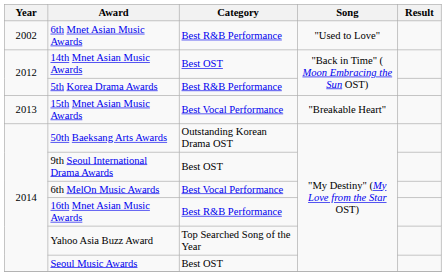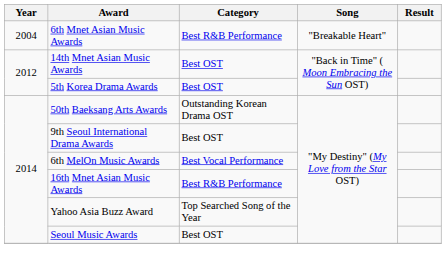 <table | width="75%" class="wikitable sortable">
 <tr>
 <th width="10%">Year</th>
 <th width="30%">Award</th>
 <th width="27%">Category</th>
 <th width="23%">Song</th>
 <th width="10%">Result</th>
 </tr>
 <tr>
-<td align="center">2002</td>
+<td align="center">2004</td>
 <td><a href='#'>6th</a> <a href='#'>Mnet Asian Music Awards</a></td>
 <td><a href='#'>Best R&B Performance</a></td>
-<td align=center>"Used to Love"</td>
+<td align=center>"Breakable Heart"</td>
 <td></td>
 </tr>
 <tr>
 <td rowspan="2" align="center">2012</td>
 <td><a href='#'>14th</a> <a href='#'>Mnet Asian Music Awards</a></td>
 <td><a href='#'>Best OST</a></td>
 <td rowspan="2" align=center>"Back in Time" (<em> <a href='#'>Moon Embracing the Sun</a></em> OST)</td>
 <td></td>
 </tr>
 <tr>
 <td><a href='#'>5th</a> <a href='#'>Korea Drama Awards</a></td>
-<td><a href='#'>Best R&B Performance</a></td>
-<td></td>
-</tr>
-<tr>
-<td align="center">2013</td>
-<td><a href='#'>15th</a> <a href='#'>Mnet Asian Music Awards</a></td>
-<td><a href='#'>Best Vocal Performance</a></td>
-<td align=center>"Breakable Heart"</td>
+<td><a href='#'>Best OST</a></td>
 <td></td>
 </tr>
 <tr>
 <td rowspan="6" align="center">2014</td>
 <td><a href='#'>50th</a> <a href='#'>Baeksang Arts Awards</a></td>
 <td>Outstanding Korean Drama OST</td>
 <td rowspan="6" align=center>"My Destiny" (<em><a href='#'>My Love from the Star</a></em> OST)</td>
 <td></td>
 </tr>
 <tr>
 <td>9th <a href='#'>Seoul International Drama Awards</a></td>
 <td>Best OST</td>
 <td></td>
 </tr>
 <tr>
 <td>6th <a href='#'>MelOn Music Awards</a></td>
 <td><a href='#'>Best Vocal Performance</a></td>
 <td></td>
 </tr>
 <tr>
 <td><a href='#'>16th</a> <a href='#'>Mnet Asian Music Awards</a></td>
 <td><a href='#'>Best R&B Performance</a></td>
 <td></td>
 </tr>
 <tr>
 <td>Yahoo Asia Buzz Award</td>
 <td>Top Searched Song of the Year</td>
 <td></td>
 </tr>
 <tr>
 <td><a href='#'>Seoul Music Awards</a></td>
 <td>Best OST</td>
 <td></td>
 </tr>
 <tr>
 </tr>
 </table>
